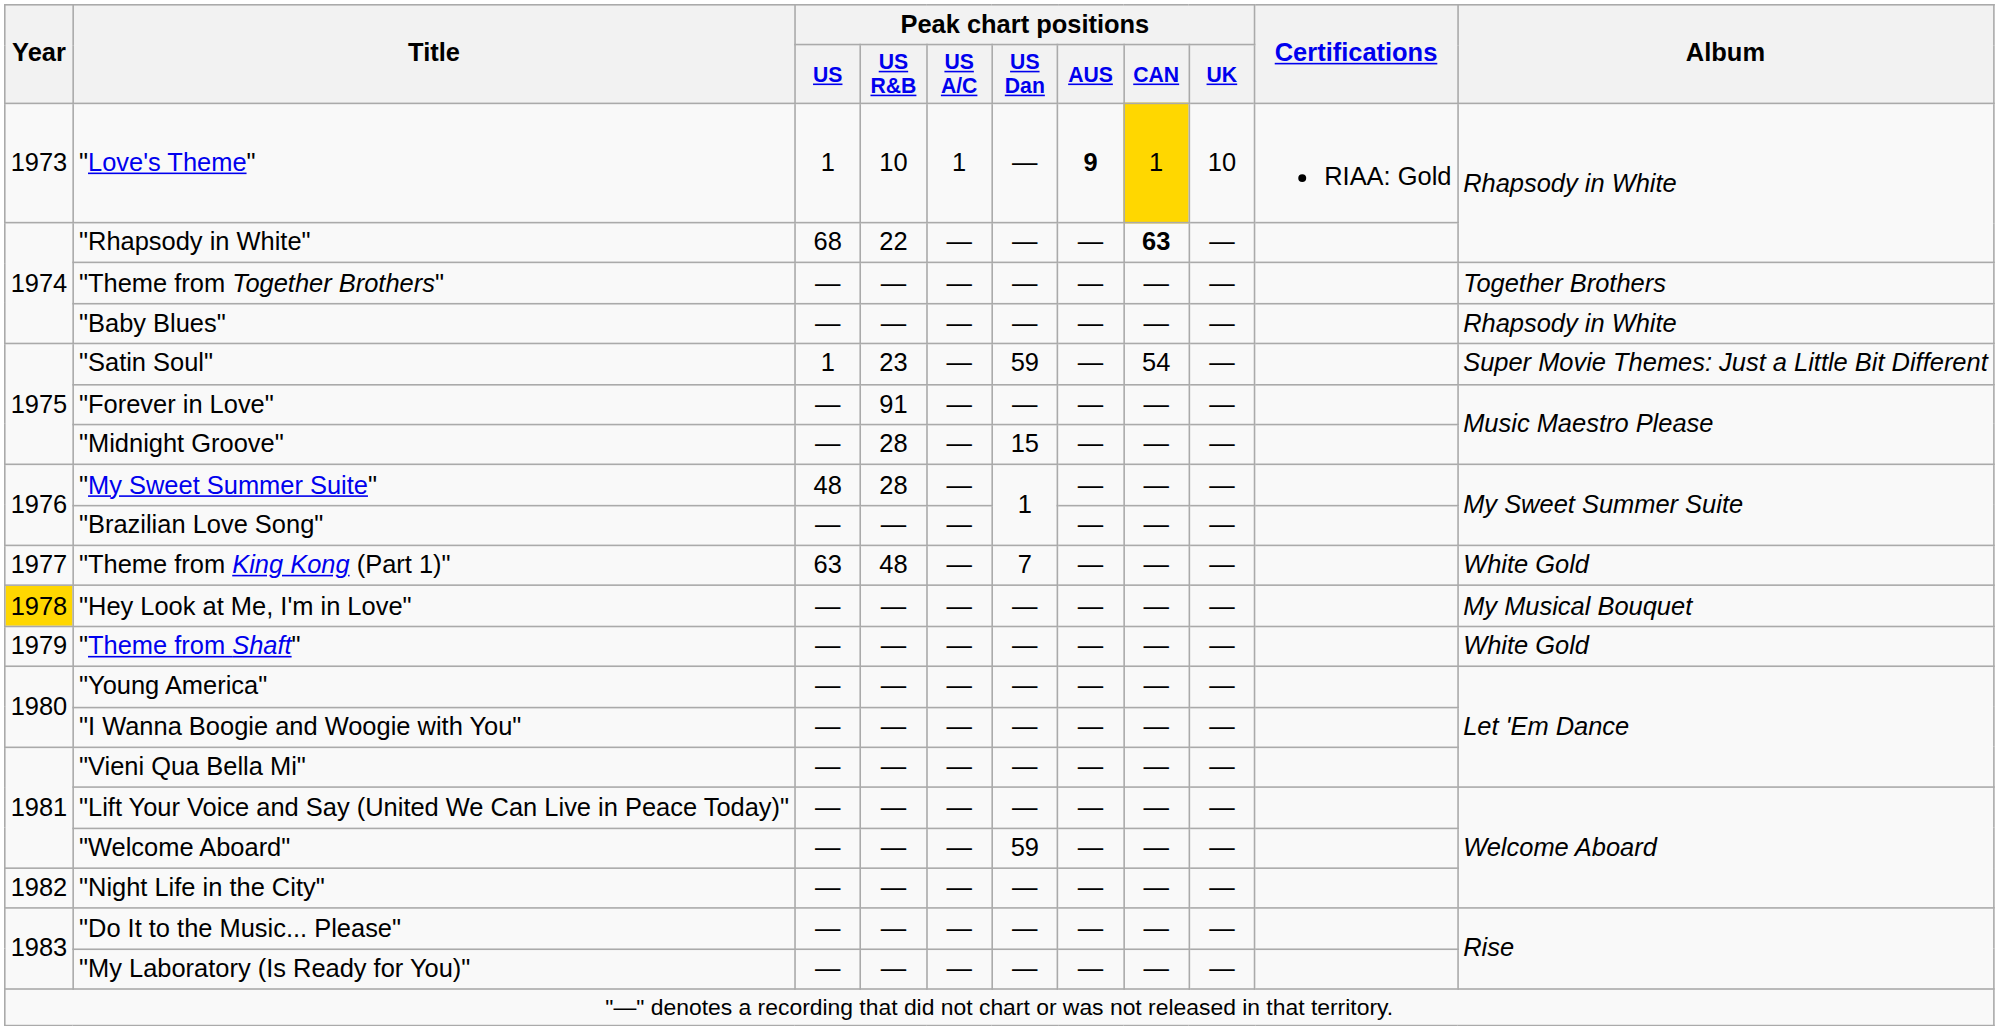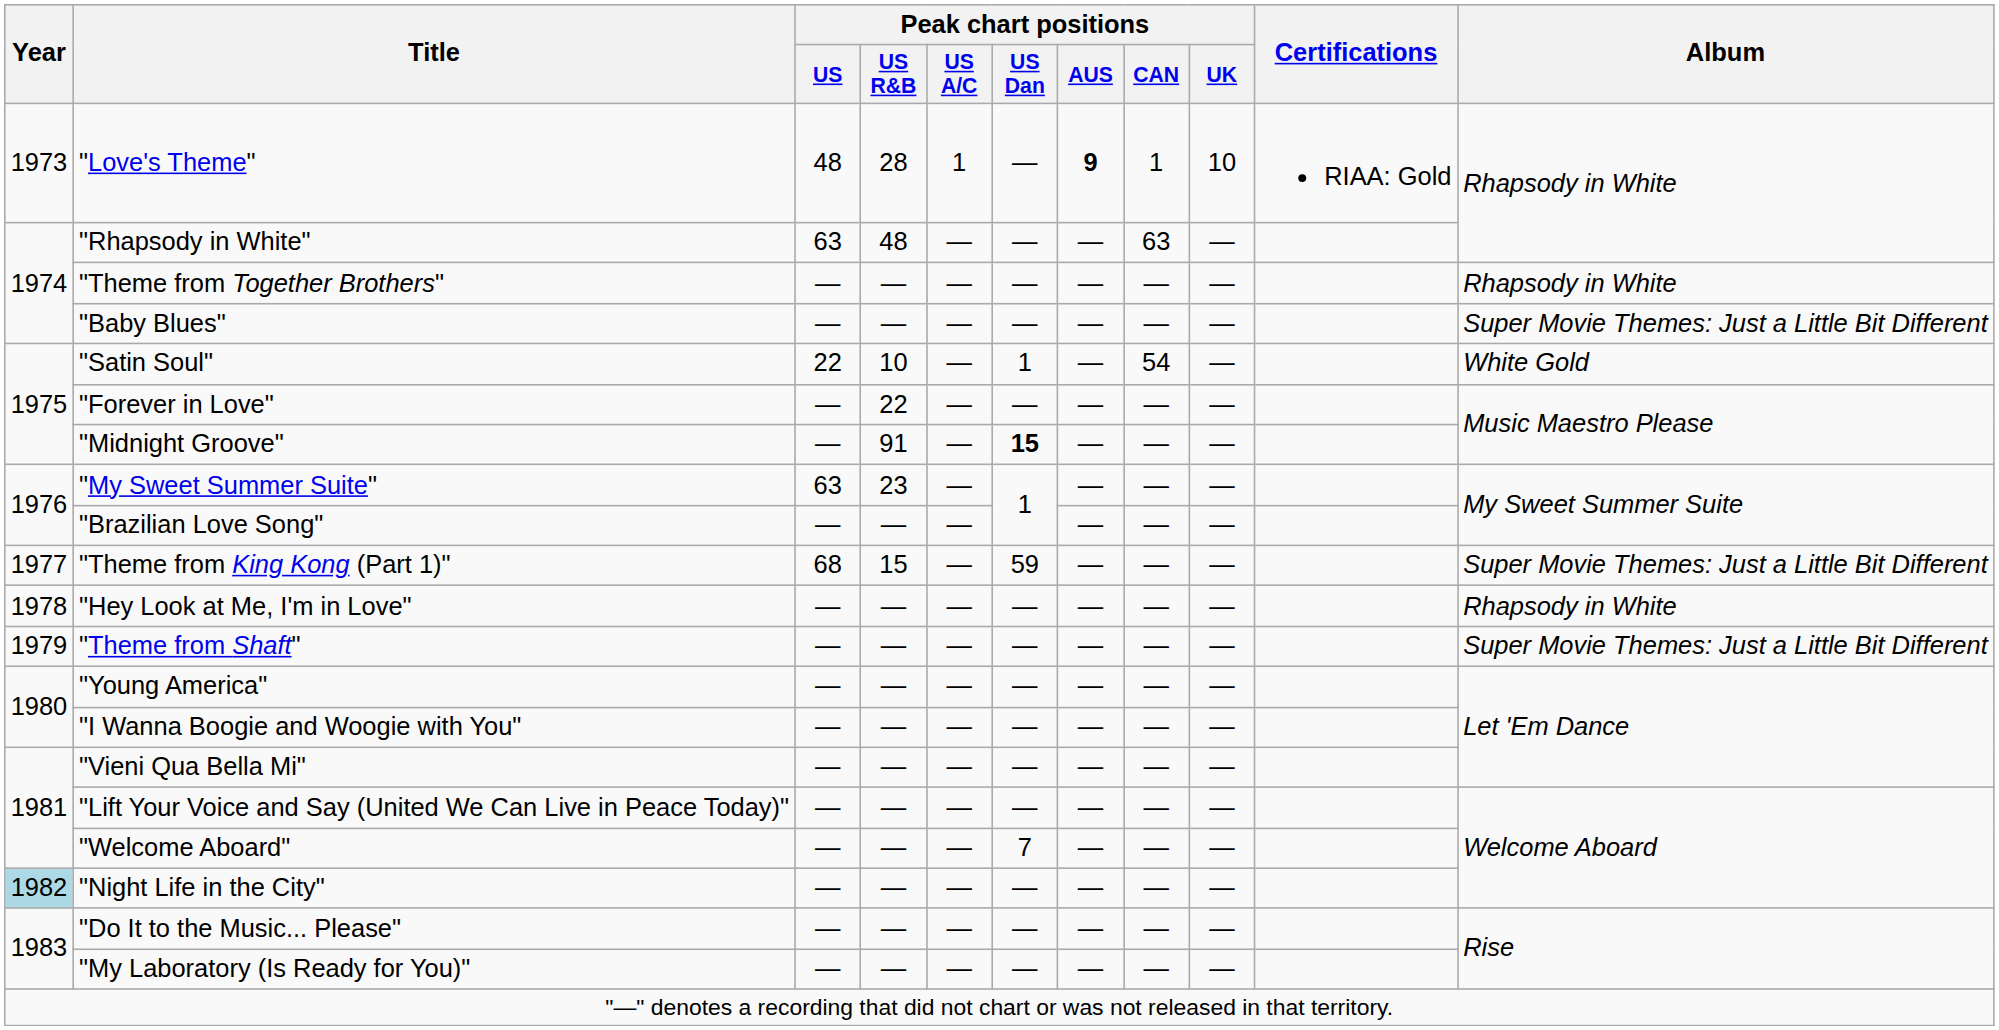 <table class="wikitable" style="text-align:center;">
 <tr>
 <th rowspan="2">Year</th>
 <th rowspan="2">Title</th>
 <th colspan="7">Peak chart positions</th>
 <th rowspan="2"><a href='#'>Certifications</a></th>
 <th rowspan="2">Album</th>
 </tr>
 <tr style="font-size:smaller;">
 <th width="35"><a href='#'>US</a><br></th>
 <th width="35"><a href='#'>US<br>R&B</a><br></th>
 <th width="35"><a href='#'>US<br>A/C</a><br></th>
 <th width="35"><a href='#'>US<br>Dan</a><br></th>
 <th width="35"><a href='#'>AUS</a><br></th>
 <th width="35"><a href='#'>CAN</a><br></th>
 <th width="35"><a href='#'>UK</a><br></th>
 </tr>
 <tr>
 <td rowspan="1">1973</td>
 <td align="left">"<a href='#'>Love's Theme</a>"</td>
-<td>1</td>
-<td>10</td>
+<td>48</td>
+<td>28</td>
 <td>1</td>
 <td>—</td>
 <td><strong>9</strong></td>
-<td style="background: gold;">1</td>
+<td>1</td>
 <td>10</td>
 <td><br><ul><li>RIAA: Gold</li></ul></td>
 <td align="left" rowspan="2"><em>Rhapsody in White</em></td>
 </tr>
 <tr>
 <td rowspan="3">1974</td>
 <td align="left">"Rhapsody in White"</td>
-<td>68</td>
-<td>22</td>
+<td>63</td>
+<td>48</td>
 <td>—</td>
 <td>—</td>
 <td>—</td>
-<td><strong>63</strong></td>
+<td>63</td>
 <td>—</td>
 <td></td>
 </tr>
 <tr>
 <td align="left">"Theme from <em>Together Brothers</em>"</td>
 <td>—</td>
 <td>—</td>
 <td>—</td>
 <td>—</td>
 <td>—</td>
 <td>—</td>
 <td>—</td>
 <td></td>
-<td align="left" rowspan="1"><em>Together Brothers</em></td>
+<td align="left" rowspan="1"><em>Rhapsody in White</em></td>
 </tr>
 <tr>
 <td align="left">"Baby Blues"</td>
 <td>—</td>
 <td>—</td>
 <td>—</td>
 <td>—</td>
 <td>—</td>
 <td>—</td>
 <td>—</td>
 <td></td>
-<td align="left" rowspan="1"><em>Rhapsody in White</em></td>
+<td align="left" rowspan="1"><em>Super Movie Themes: Just a Little Bit Different</em></td>
 </tr>
 <tr>
 <td rowspan="3">1975</td>
 <td align="left">"Satin Soul"</td>
+<td>22</td>
+<td>10</td>
+<td>—</td>
 <td>1</td>
-<td>23</td>
-<td>—</td>
-<td>59</td>
 <td>—</td>
 <td>54</td>
 <td>—</td>
 <td></td>
-<td align="left" rowspan="1"><em>Super Movie Themes: Just a Little Bit Different</em></td>
+<td align="left" rowspan="1"><em>White Gold</em></td>
 </tr>
 <tr>
 <td align="left">"Forever in Love"</td>
 <td>—</td>
-<td>91</td>
+<td>22</td>
 <td>—</td>
 <td>—</td>
 <td>—</td>
 <td>—</td>
 <td>—</td>
 <td></td>
 <td align="left" rowspan="2"><em>Music Maestro Please</em></td>
 </tr>
 <tr>
 <td align="left">"Midnight Groove"</td>
 <td>—</td>
-<td>28</td>
+<td>91</td>
 <td>—</td>
-<td>15</td>
+<td><strong>15</strong></td>
 <td>—</td>
 <td>—</td>
 <td>—</td>
 <td></td>
 </tr>
 <tr>
 <td rowspan="2">1976</td>
 <td align="left">"<a href='#'>My Sweet Summer Suite</a>"</td>
-<td>48</td>
-<td>28</td>
+<td>63</td>
+<td>23</td>
 <td>—</td>
 <td rowspan="2">1</td>
 <td>—</td>
 <td>—</td>
 <td>—</td>
 <td></td>
 <td align="left" rowspan="2"><em>My Sweet Summer Suite</em></td>
 </tr>
 <tr>
 <td align="left">"Brazilian Love Song"</td>
 <td>—</td>
 <td>—</td>
 <td>—</td>
 <td>—</td>
 <td>—</td>
 <td>—</td>
 <td></td>
 </tr>
 <tr>
 <td rowspan="1">1977</td>
 <td align="left">"Theme from <em><a href='#'>King Kong</a></em> (Part 1)"</td>
-<td>63</td>
-<td>48</td>
+<td>68</td>
+<td>15</td>
 <td>—</td>
-<td>7</td>
+<td>59</td>
 <td>—</td>
 <td>—</td>
 <td>—</td>
 <td></td>
-<td align="left" rowspan="1"><em>White Gold</em></td>
+<td align="left" rowspan="1"><em>Super Movie Themes: Just a Little Bit Different</em></td>
 </tr>
 <tr>
-<td rowspan="1" style="background: gold;">1978</td>
+<td rowspan="1">1978</td>
 <td align="left">"Hey Look at Me, I'm in Love"</td>
 <td>—</td>
 <td>—</td>
 <td>—</td>
 <td>—</td>
 <td>—</td>
 <td>—</td>
 <td>—</td>
 <td></td>
-<td align="left" rowspan="1"><em>My Musical Bouquet</em></td>
+<td align="left" rowspan="1"><em>Rhapsody in White</em></td>
 </tr>
 <tr>
 <td rowspan="1">1979</td>
 <td align="left">"<a href='#'>Theme from <em>Shaft</em></a>"</td>
 <td>—</td>
 <td>—</td>
 <td>—</td>
 <td>—</td>
 <td>—</td>
 <td>—</td>
 <td>—</td>
 <td></td>
-<td align="left" rowspan="1"><em>White Gold</em></td>
+<td align="left" rowspan="1"><em>Super Movie Themes: Just a Little Bit Different</em></td>
 </tr>
 <tr>
 <td rowspan="2">1980</td>
 <td align="left">"Young America"</td>
 <td>—</td>
 <td>—</td>
 <td>—</td>
 <td>—</td>
 <td>—</td>
 <td>—</td>
 <td>—</td>
 <td></td>
 <td align="left" rowspan="3"><em>Let 'Em Dance</em></td>
 </tr>
 <tr>
 <td align="left">"I Wanna Boogie and Woogie with You"</td>
 <td>—</td>
 <td>—</td>
 <td>—</td>
 <td>—</td>
 <td>—</td>
 <td>—</td>
 <td>—</td>
 <td></td>
 </tr>
 <tr>
 <td rowspan="3">1981</td>
 <td align="left">"Vieni Qua Bella Mi"</td>
 <td>—</td>
 <td>—</td>
 <td>—</td>
 <td>—</td>
 <td>—</td>
 <td>—</td>
 <td>—</td>
 <td></td>
 </tr>
 <tr>
 <td align="left">"Lift Your Voice and Say (United We Can Live in Peace Today)"</td>
 <td>—</td>
 <td>—</td>
 <td>—</td>
 <td>—</td>
 <td>—</td>
 <td>—</td>
 <td>—</td>
 <td></td>
 <td align="left" rowspan="3"><em>Welcome Aboard</em></td>
 </tr>
 <tr>
 <td align="left">"Welcome Aboard"</td>
 <td>—</td>
 <td>—</td>
 <td>—</td>
-<td>59</td>
+<td>7</td>
 <td>—</td>
 <td>—</td>
 <td>—</td>
 <td></td>
 </tr>
 <tr>
-<td rowspan="1">1982</td>
+<td rowspan="1" style="background: lightblue;">1982</td>
 <td align="left">"Night Life in the City"</td>
 <td>—</td>
 <td>—</td>
 <td>—</td>
 <td>—</td>
 <td>—</td>
 <td>—</td>
 <td>—</td>
 <td></td>
 </tr>
 <tr>
 <td rowspan="2">1983</td>
 <td align="left">"Do It to the Music... Please"</td>
 <td>—</td>
 <td>—</td>
 <td>—</td>
 <td>—</td>
 <td>—</td>
 <td>—</td>
 <td>—</td>
 <td></td>
 <td align="left" rowspan="2"><em>Rise</em></td>
 </tr>
 <tr>
 <td align="left">"My Laboratory (Is Ready for You)"</td>
 <td>—</td>
 <td>—</td>
 <td>—</td>
 <td>—</td>
 <td>—</td>
 <td>—</td>
 <td>—</td>
 <td></td>
 </tr>
 <tr>
 <td colspan="15" style="font-size:90%">"—" denotes a recording that did not chart or was not released in that territory.</td>
 </tr>
 </table>
